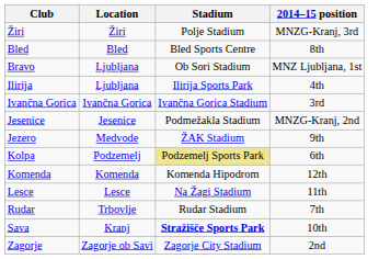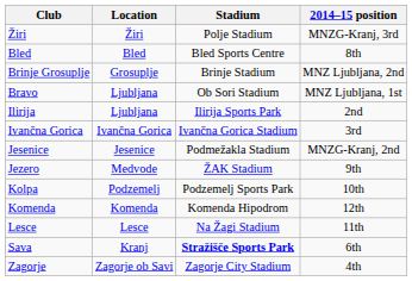 <table class="wikitable" style="text-align:center;">
 <tr>
 <th>Club</th>
 <th>Location</th>
 <th>Stadium</th>
 <th><a href='#'>2014–15</a> position</th>
 </tr>
 <tr>
 <td style="text-align:left;"><a href='#'>Žiri</a></td>
 <td><a href='#'>Žiri</a></td>
 <td>Polje Stadium</td>
 <td>MNZG-Kranj, 3rd</td>
 </tr>
 <tr>
 <td style="text-align:left;"><a href='#'>Bled</a></td>
 <td><a href='#'>Bled</a></td>
 <td>Bled Sports Centre</td>
 <td>8th</td>
 </tr>
 <tr>
+<td style="text-align:left;"><a href='#'>Brinje Grosuplje</a></td>
+<td><a href='#'>Grosuplje</a></td>
+<td>Brinje Stadium</td>
+<td>MNZ Ljubljana, 2nd</td>
+</tr>
+<tr>
 <td style="text-align:left;"><a href='#'>Bravo</a></td>
 <td><a href='#'>Ljubljana</a></td>
 <td>Ob Sori Stadium</td>
 <td>MNZ Ljubljana, 1st</td>
 </tr>
 <tr>
 <td style="text-align:left;"><a href='#'>Ilirija</a></td>
 <td><a href='#'>Ljubljana</a></td>
 <td><a href='#'>Ilirija Sports Park</a></td>
-<td>4th</td>
+<td>2nd</td>
 </tr>
 <tr>
 <td style="text-align:left;"><a href='#'>Ivančna Gorica</a></td>
 <td><a href='#'>Ivančna Gorica</a></td>
 <td><a href='#'>Ivančna Gorica Stadium</a></td>
 <td>3rd</td>
 </tr>
 <tr>
 <td style="text-align:left;"><a href='#'>Jesenice</a></td>
 <td><a href='#'>Jesenice</a></td>
 <td>Podmežakla Stadium</td>
 <td>MNZG-Kranj, 2nd</td>
 </tr>
 <tr>
 <td style="text-align:left;"><a href='#'>Jezero</a></td>
 <td><a href='#'>Medvode</a></td>
 <td><a href='#'>ŽAK Stadium</a></td>
 <td>9th</td>
 </tr>
 <tr>
 <td style="text-align:left;"><a href='#'>Kolpa</a></td>
 <td><a href='#'>Podzemelj</a></td>
-<td style="background: khaki;">Podzemelj Sports Park</td>
-<td>6th</td>
+<td>Podzemelj Sports Park</td>
+<td>10th</td>
 </tr>
 <tr>
 <td style="text-align:left;"><a href='#'>Komenda</a></td>
 <td><a href='#'>Komenda</a></td>
 <td>Komenda Hipodrom</td>
 <td>12th</td>
 </tr>
 <tr>
 <td style="text-align:left;"><a href='#'>Lesce</a></td>
 <td><a href='#'>Lesce</a></td>
 <td><a href='#'>Na Žagi Stadium</a></td>
 <td>11th</td>
 </tr>
 <tr>
-<td style="text-align:left;"><a href='#'>Rudar</a></td>
-<td><a href='#'>Trbovlje</a></td>
-<td>Rudar Stadium</td>
-<td>7th</td>
-</tr>
-<tr>
 <td style="text-align:left;"><a href='#'>Sava</a></td>
 <td><a href='#'>Kranj</a></td>
 <td><strong><a href='#'>Stražišče Sports Park</a></strong></td>
-<td>10th</td>
+<td>6th</td>
 </tr>
 <tr>
 <td style="text-align:left;"><a href='#'>Zagorje</a></td>
 <td><a href='#'>Zagorje ob Savi</a></td>
 <td><a href='#'>Zagorje City Stadium</a></td>
-<td>2nd</td>
+<td>4th</td>
 </tr>
 </table>
